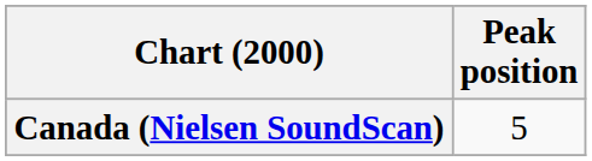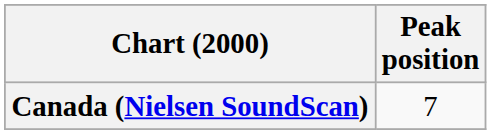 <table class="wikitable plainrowheaders" style="text-align:center">
 <tr>
 <th>Chart (2000)</th>
 <th>Peak<br>position</th>
 </tr>
 <tr>
 <th scope="row">Canada (<a href='#'>Nielsen SoundScan</a>)</th>
-<td>5</td>
+<td>7</td>
 </tr>
 </table>
